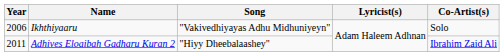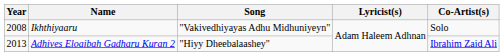 <table class="wikitable">
 <tr>
 <th>Year</th>
 <th>Name</th>
 <th>Song</th>
 <th>Lyricist(s)</th>
 <th>Co-Artist(s)</th>
 </tr>
 <tr>
-<td>2006</td>
+<td>2008</td>
 <td><em>Ikhthiyaaru</em></td>
 <td>"Vakivedhiyayas Adhu Midhuniyeyn"</td>
 <td rowspan="2">Adam Haleem Adhnan</td>
 <td>Solo</td>
 </tr>
 <tr>
-<td>2011</td>
+<td>2013</td>
 <td><a href='#'><em>Adhives Eloaibah Gadharu Kuran 2</em></a></td>
 <td>"Hiyy Dheebalaashey"</td>
 <td><a href='#'>Ibrahim Zaid Ali</a></td>
 </tr>
 </table>
